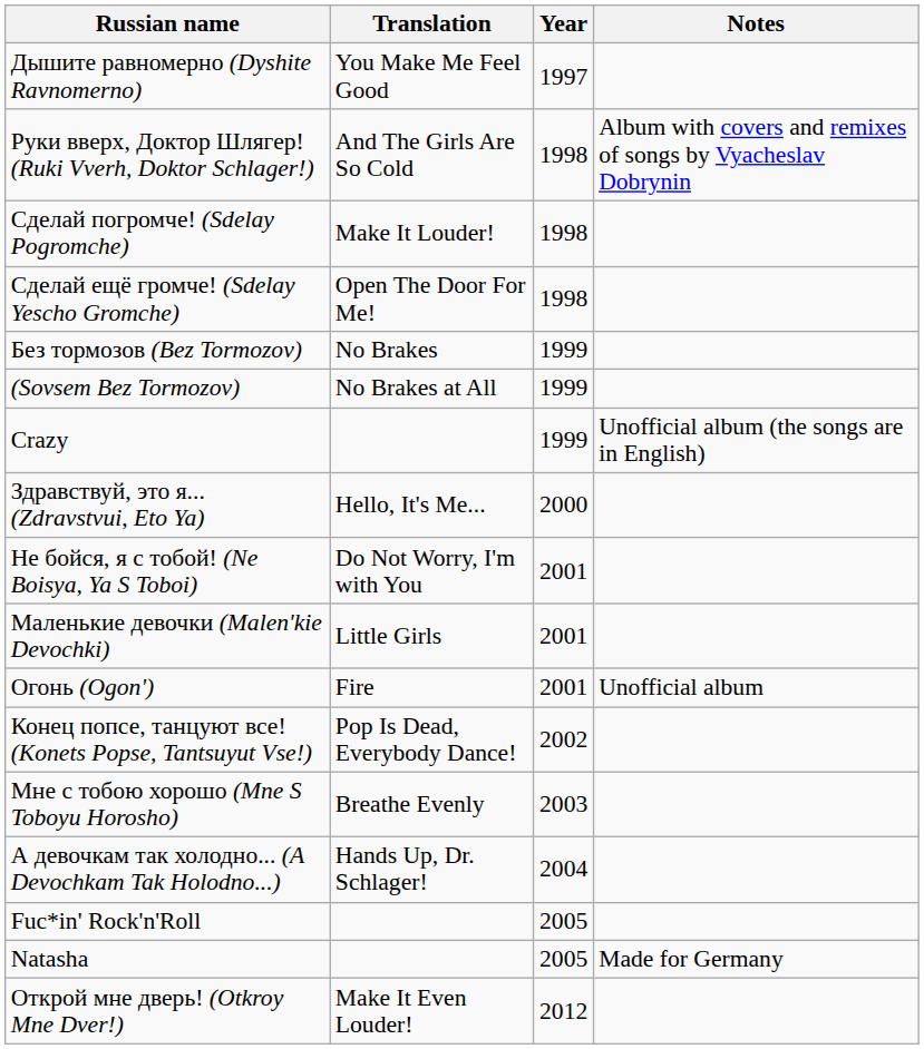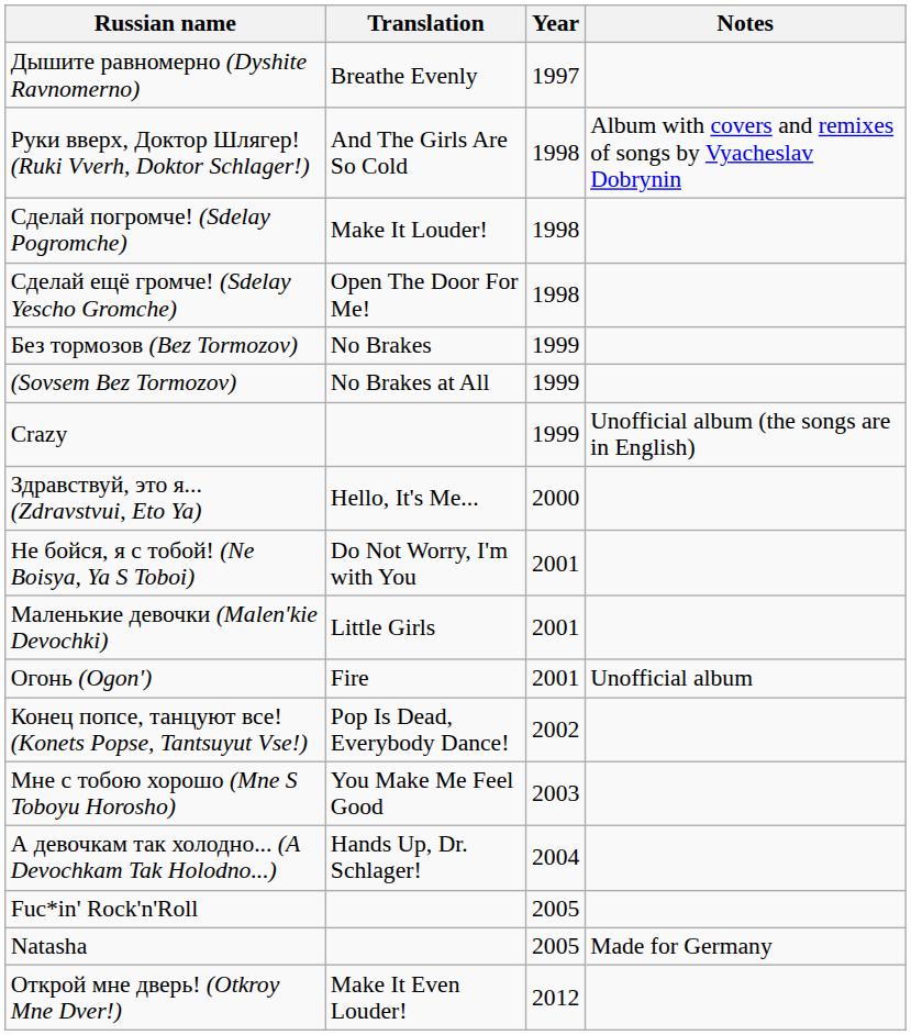 <table class="wikitable">
 <tr>
 <th>Russian name</th>
 <th>Translation</th>
 <th>Year</th>
 <th>Notes</th>
 </tr>
 <tr>
 <td>Дышите равномерно <em>(Dyshite Ravnomerno)</em></td>
-<td>You Make Me Feel Good</td>
+<td>Breathe Evenly</td>
 <td>1997</td>
 <td></td>
 </tr>
 <tr>
 <td>Руки вверх, Доктор Шлягер! <em>(Ruki Vverh, Doktor Schlager!)</em></td>
 <td>And The Girls Are So Cold</td>
 <td>1998</td>
 <td>Album with <a href='#'>covers</a> and <a href='#'>remixes</a> of songs by <a href='#'>Vyacheslav Dobrynin</a></td>
 </tr>
 <tr>
 <td>Сделай погромче! <em>(Sdelay Pogromche)</em></td>
 <td>Make It Louder!</td>
 <td>1998</td>
 <td></td>
 </tr>
 <tr>
 <td>Сделай ещё громче! <em>(Sdelay Yescho Gromche)</em></td>
 <td>Open The Door For Me!</td>
 <td>1998</td>
 <td></td>
 </tr>
 <tr>
 <td>Без тормозов <em>(Bez Tormozov)</em></td>
 <td>No Вrakes</td>
 <td>1999</td>
 <td></td>
 </tr>
 <tr>
 <td> <em>(Sovsem Bez Tormozov)</em></td>
 <td>No Brakes at All</td>
 <td>1999</td>
 <td></td>
 </tr>
 <tr>
 <td>Crazy</td>
 <td></td>
 <td>1999</td>
 <td>Unofficial album (the songs are in English)</td>
 </tr>
 <tr>
 <td>Здравствуй, это я... <em>(Zdravstvui, Eto Ya)</em></td>
 <td>Hello, It's Me...</td>
 <td>2000</td>
 <td></td>
 </tr>
 <tr>
 <td>Не бойся, я с тобой! <em>(Ne Boisya, Ya S Toboi)</em></td>
 <td>Do Not Worry, I'm with You</td>
 <td>2001</td>
 <td></td>
 </tr>
 <tr>
 <td>Маленькие девочки <em>(Malen'kie Devochki)</em></td>
 <td>Little Girls</td>
 <td>2001</td>
 <td></td>
 </tr>
 <tr>
 <td>Огонь <em>(Ogon')</em></td>
 <td>Fire</td>
 <td>2001</td>
 <td>Unofficial album</td>
 </tr>
 <tr>
 <td>Конец попсе, танцуют все! <em>(Konets Popse, Tantsuyut Vse!)</em></td>
 <td>Pop Is Dead, Everybody Dance!</td>
 <td>2002</td>
 <td></td>
 </tr>
 <tr>
 <td>Мне с тобою хорошо <em>(Mne S Toboyu Horosho)</em></td>
-<td>Breathe Evenly</td>
+<td>You Make Me Feel Good</td>
 <td>2003</td>
 <td></td>
 </tr>
 <tr>
 <td>А девочкам так холодно... <em>(A Devochkam Tak Holodno...)</em></td>
 <td>Hands Up, Dr. Schlager!</td>
 <td>2004</td>
 <td></td>
 </tr>
 <tr>
 <td>Fuc*in' Rock'n'Roll</td>
 <td></td>
 <td>2005</td>
 <td></td>
 </tr>
 <tr>
 <td>Natasha</td>
 <td></td>
 <td>2005</td>
 <td>Made for Germany</td>
 </tr>
 <tr>
 <td>Открой мне дверь! <em>(Otkroy Mne Dver!)</em></td>
 <td>Make It Even Louder!</td>
 <td>2012</td>
 <td></td>
 </tr>
 <tr>
 </tr>
 </table>
